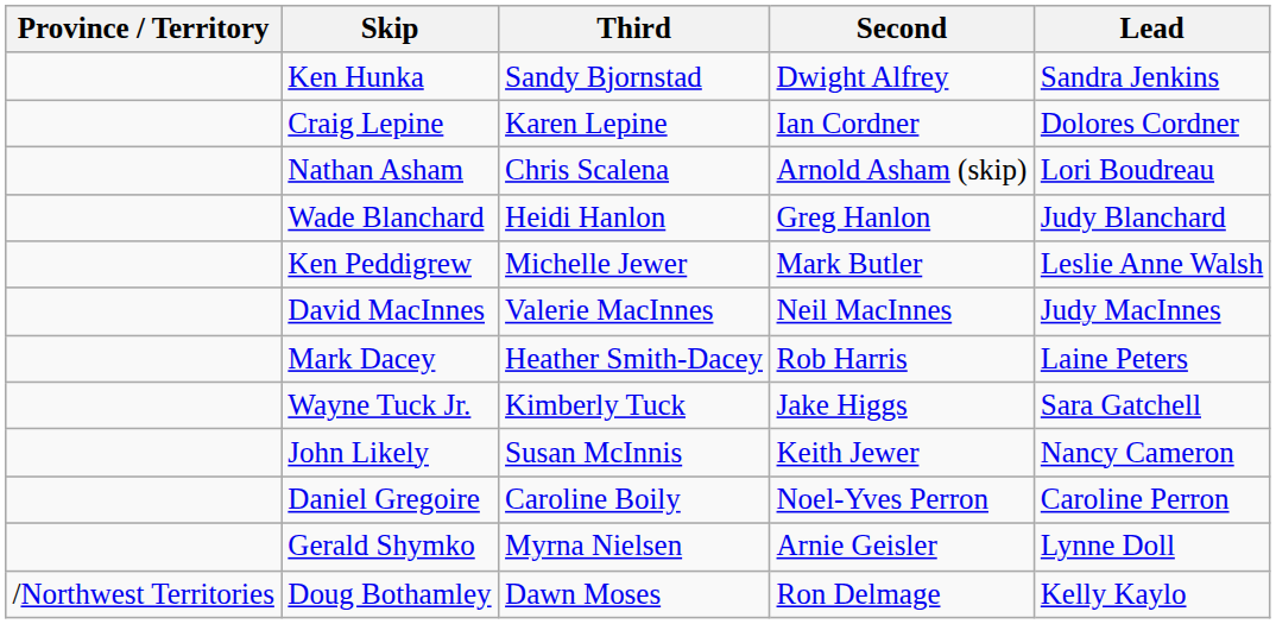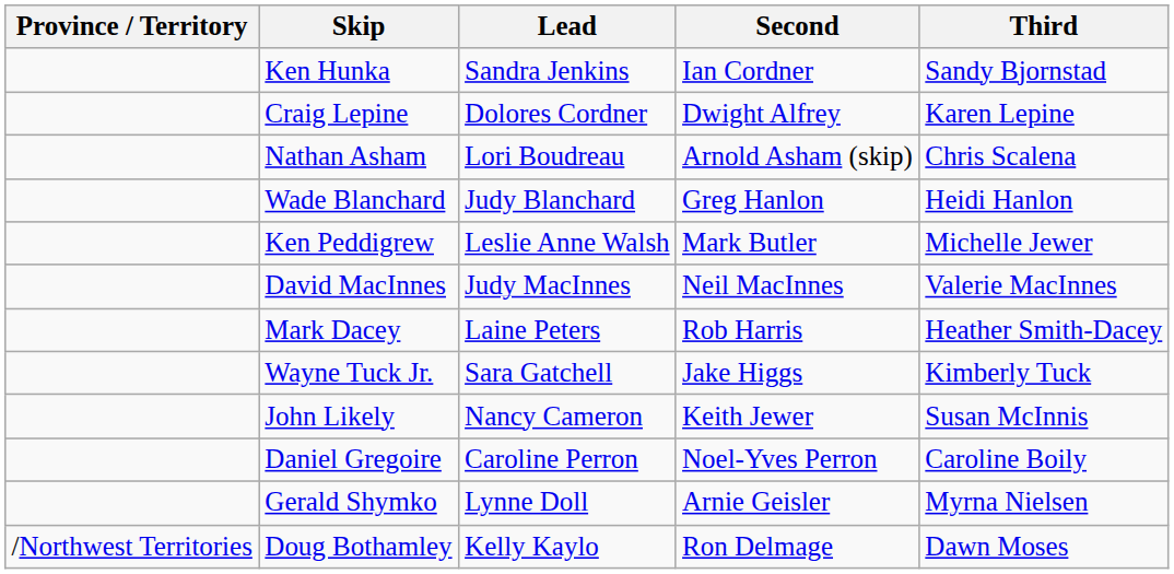 <table class="wikitable">
 <tr>
 <th>Province / Territory</th>
 <th>Skip</th>
+<th>Lead</th>
+<th>Second</th>
 <th>Third</th>
-<th>Second</th>
-<th>Lead</th>
 </tr>
 <tr>
 <td></td>
 <td><a href='#'>Ken Hunka</a></td>
+<td><a href='#'>Sandra Jenkins</a></td>
+<td><a href='#'>Ian Cordner</a></td>
 <td><a href='#'>Sandy Bjornstad</a></td>
-<td><a href='#'>Dwight Alfrey</a></td>
-<td><a href='#'>Sandra Jenkins</a></td>
 </tr>
 <tr>
 <td></td>
 <td><a href='#'>Craig Lepine</a></td>
+<td><a href='#'>Dolores Cordner</a></td>
+<td><a href='#'>Dwight Alfrey</a></td>
 <td><a href='#'>Karen Lepine</a></td>
-<td><a href='#'>Ian Cordner</a></td>
-<td><a href='#'>Dolores Cordner</a></td>
 </tr>
 <tr>
 <td></td>
 <td><a href='#'>Nathan Asham</a></td>
+<td><a href='#'>Lori Boudreau</a></td>
+<td><a href='#'>Arnold Asham</a> (skip)</td>
 <td><a href='#'>Chris Scalena</a></td>
-<td><a href='#'>Arnold Asham</a> (skip)</td>
-<td><a href='#'>Lori Boudreau</a></td>
 </tr>
 <tr>
 <td></td>
 <td><a href='#'>Wade Blanchard</a></td>
+<td><a href='#'>Judy Blanchard</a></td>
+<td><a href='#'>Greg Hanlon</a></td>
 <td><a href='#'>Heidi Hanlon</a></td>
-<td><a href='#'>Greg Hanlon</a></td>
-<td><a href='#'>Judy Blanchard</a></td>
 </tr>
 <tr>
 <td></td>
 <td><a href='#'>Ken Peddigrew</a></td>
+<td><a href='#'>Leslie Anne Walsh</a></td>
+<td><a href='#'>Mark Butler</a></td>
 <td><a href='#'>Michelle Jewer</a></td>
-<td><a href='#'>Mark Butler</a></td>
-<td><a href='#'>Leslie Anne Walsh</a></td>
 </tr>
 <tr>
 <td></td>
 <td><a href='#'>David MacInnes</a></td>
+<td><a href='#'>Judy MacInnes</a></td>
+<td><a href='#'>Neil MacInnes</a></td>
 <td><a href='#'>Valerie MacInnes</a></td>
-<td><a href='#'>Neil MacInnes</a></td>
-<td><a href='#'>Judy MacInnes</a></td>
 </tr>
 <tr>
 <td></td>
 <td><a href='#'>Mark Dacey</a></td>
+<td><a href='#'>Laine Peters</a></td>
+<td><a href='#'>Rob Harris</a></td>
 <td><a href='#'>Heather Smith-Dacey</a></td>
-<td><a href='#'>Rob Harris</a></td>
-<td><a href='#'>Laine Peters</a></td>
 </tr>
 <tr>
 <td></td>
 <td><a href='#'>Wayne Tuck Jr.</a></td>
+<td><a href='#'>Sara Gatchell</a></td>
+<td><a href='#'>Jake Higgs</a></td>
 <td><a href='#'>Kimberly Tuck</a></td>
-<td><a href='#'>Jake Higgs</a></td>
-<td><a href='#'>Sara Gatchell</a></td>
 </tr>
 <tr>
 <td></td>
 <td><a href='#'>John Likely</a></td>
+<td><a href='#'>Nancy Cameron</a></td>
+<td><a href='#'>Keith Jewer</a></td>
 <td><a href='#'>Susan McInnis</a></td>
-<td><a href='#'>Keith Jewer</a></td>
-<td><a href='#'>Nancy Cameron</a></td>
 </tr>
 <tr>
 <td></td>
 <td><a href='#'>Daniel Gregoire</a></td>
+<td><a href='#'>Caroline Perron</a></td>
+<td><a href='#'>Noel-Yves Perron</a></td>
 <td><a href='#'>Caroline Boily</a></td>
-<td><a href='#'>Noel-Yves Perron</a></td>
-<td><a href='#'>Caroline Perron</a></td>
 </tr>
 <tr>
 <td></td>
 <td><a href='#'>Gerald Shymko</a></td>
+<td><a href='#'>Lynne Doll</a></td>
+<td><a href='#'>Arnie Geisler</a></td>
 <td><a href='#'>Myrna Nielsen</a></td>
-<td><a href='#'>Arnie Geisler</a></td>
-<td><a href='#'>Lynne Doll</a></td>
 </tr>
 <tr>
 <td>/<a href='#'>Northwest Territories</a></td>
 <td><a href='#'>Doug Bothamley</a></td>
+<td><a href='#'>Kelly Kaylo</a></td>
+<td><a href='#'>Ron Delmage</a></td>
 <td><a href='#'>Dawn Moses</a></td>
-<td><a href='#'>Ron Delmage</a></td>
-<td><a href='#'>Kelly Kaylo</a></td>
 </tr>
 </table>
